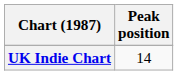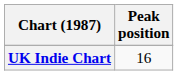 <table class="wikitable sortable plainrowheaders" style="text-align:center;">
 <tr>
 <th>Chart (1987)</th>
 <th>Peak<br>position</th>
 </tr>
 <tr>
 </tr>
 <tr>
 <th scope="row"><a href='#'>UK Indie Chart</a></th>
-<td>14</td>
+<td>16</td>
 </tr>
 </table>
